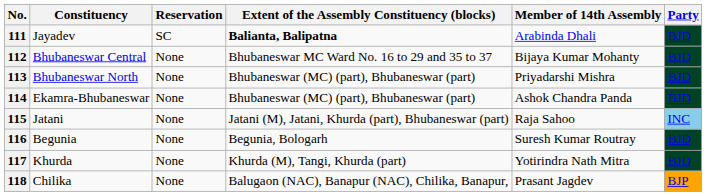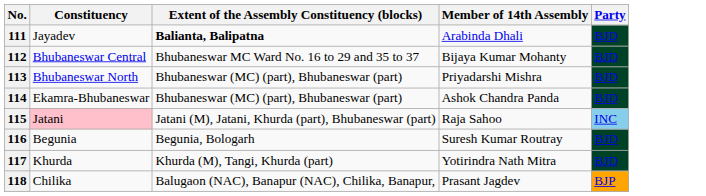 <table class="wikitable sortable">
 <tr>
 <th>No.</th>
 <th>Constituency</th>
-<th>Reservation</th>
 <th>Extent of the Assembly Constituency (blocks)</th>
 <th>Member of 14th Assembly</th>
 <th><a href='#'>Party</a></th>
 </tr>
 <tr>
 <th>111</th>
 <td>Jayadev</td>
-<td>SC</td>
 <td><strong>Balianta, Balipatna</strong></td>
 <td><a href='#'>Arabinda Dhali</a></td>
 <td bgcolor="#004225"><a href='#'><span>BJD</span></a></td>
 </tr>
 <tr>
 <th>112</th>
 <td><a href='#'>Bhubaneswar Central</a></td>
-<td>None</td>
 <td>Bhubaneswar MC Ward No. 16 to 29 and 35 to 37</td>
 <td>Bijaya Kumar Mohanty</td>
 <td bgcolor="#004225"><a href='#'><span>BJD</span></a></td>
 </tr>
 <tr>
 <th>113</th>
 <td><a href='#'>Bhubaneswar North</a></td>
-<td>None</td>
 <td>Bhubaneswar (MC) (part), Bhubaneswar (part)</td>
 <td>Priyadarshi Mishra</td>
 <td bgcolor="#004225"><a href='#'><span>BJD</span></a></td>
 </tr>
 <tr>
 <th>114</th>
 <td>Ekamra-Bhubaneswar</td>
-<td>None</td>
 <td>Bhubaneswar (MC) (part), Bhubaneswar (part)</td>
 <td>Ashok Chandra Panda</td>
 <td bgcolor="#004225"><a href='#'><span>BJD</span></a></td>
 </tr>
 <tr>
 <th>115</th>
-<td>Jatani</td>
-<td>None</td>
+<td style="background: pink;">Jatani</td>
 <td>Jatani (M), Jatani, Khurda (part), Bhubaneswar (part)</td>
 <td>Raja Sahoo</td>
 <td bgcolor="SkyBlue"><a href='#'><span>INC</span></a></td>
 </tr>
 <tr>
 <th>116</th>
 <td>Begunia</td>
-<td>None</td>
 <td>Begunia, Bologarh</td>
 <td>Suresh Kumar Routray</td>
 <td bgcolor="#004225"><a href='#'><span>BJD</span></a></td>
 </tr>
 <tr>
 <th>117</th>
 <td>Khurda</td>
-<td>None</td>
 <td>Khurda (M), Tangi, Khurda (part)</td>
 <td>Yotirindra Nath Mitra</td>
 <td bgcolor="#004225"><a href='#'><span>BJD</span></a></td>
 </tr>
 <tr>
 <th>118</th>
 <td>Chilika</td>
-<td>None</td>
 <td>Balugaon (NAC), Banapur (NAC), Chilika, Banapur,</td>
 <td>Prasant Jagdev</td>
 <td bgcolor="orange"><a href='#'>BJP</a></td>
 </tr>
 </table>
